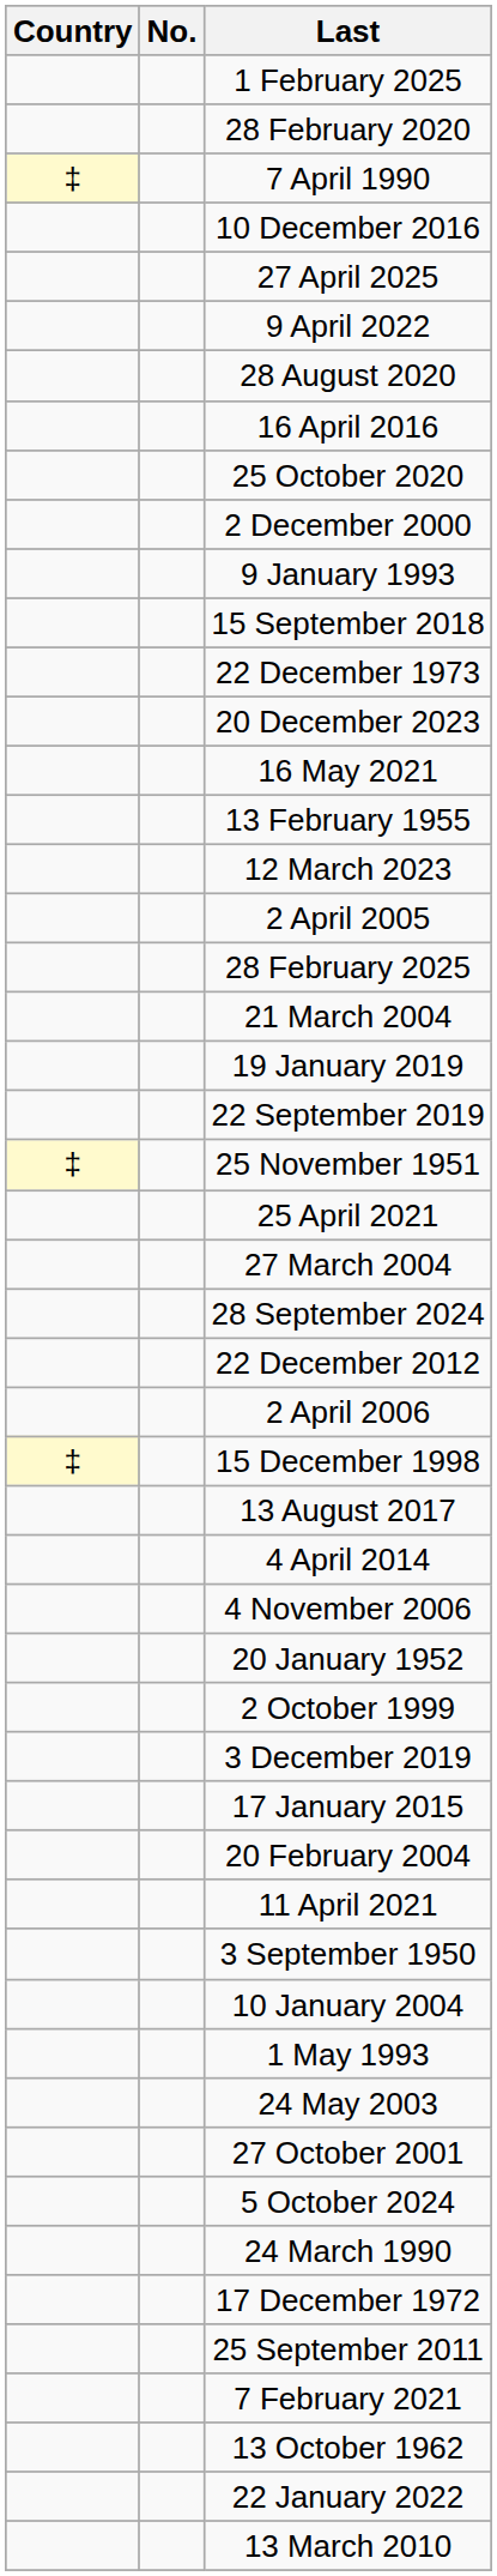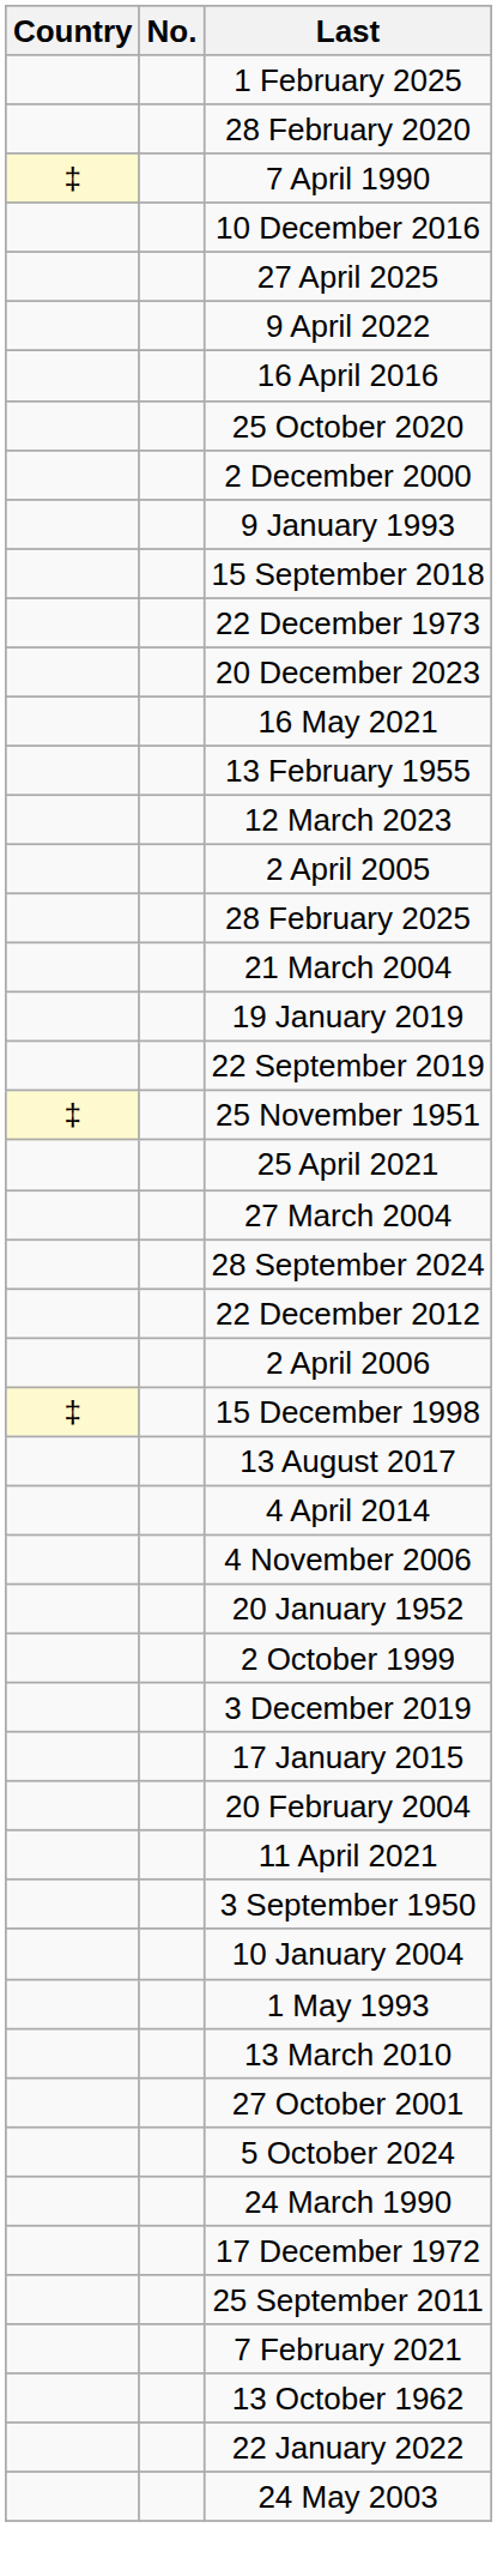 <table class="wikitable plainrowheaders sortable" style="text-align:center;font-size:95%">
 <tr>
 <th>Country</th>
 <th>No.</th>
 <th>Last</th>
 </tr>
 <tr>
 <td></td>
 <td align="center"></td>
 <td>1 February 2025</td>
 </tr>
 <tr>
 <td></td>
 <td align="center"></td>
 <td>28 February 2020</td>
 </tr>
 <tr>
 <td style="background: #FFFACD">‡</td>
 <td align="center"></td>
 <td>7 April 1990</td>
 </tr>
 <tr>
 <td></td>
 <td align="center"></td>
 <td>10 December 2016</td>
 </tr>
 <tr>
 <td></td>
 <td align="center"></td>
 <td>27 April 2025</td>
 </tr>
 <tr>
 <td></td>
 <td align="center"></td>
 <td>9 April 2022</td>
-</tr>
-<tr>
-<td></td>
-<td align="center"></td>
-<td>28 August 2020</td>
 </tr>
 <tr>
 <td></td>
 <td align="center"></td>
 <td>16 April 2016</td>
 </tr>
 <tr>
 <td></td>
 <td align="center"></td>
 <td>25 October 2020</td>
 </tr>
 <tr>
 <td></td>
 <td align="center"></td>
 <td>2 December 2000</td>
 </tr>
 <tr>
 <td></td>
 <td align="center"></td>
 <td>9 January 1993</td>
 </tr>
 <tr>
 <td></td>
 <td align="center"></td>
 <td>15 September 2018</td>
 </tr>
 <tr>
 <td></td>
 <td align="center"></td>
 <td>22 December 1973</td>
 </tr>
 <tr>
 <td></td>
 <td align="center"></td>
 <td>20 December 2023</td>
 </tr>
 <tr>
 <td></td>
 <td align="center"></td>
 <td>16 May 2021</td>
 </tr>
 <tr>
 <td></td>
 <td align="center"></td>
 <td>13 February 1955</td>
 </tr>
 <tr>
 <td></td>
 <td align="center"></td>
 <td>12 March 2023</td>
 </tr>
 <tr>
 <td></td>
 <td align="center"></td>
 <td>2 April 2005</td>
 </tr>
 <tr>
 <td></td>
 <td align="center"></td>
 <td>28 February 2025</td>
 </tr>
 <tr>
 <td></td>
 <td align="center"></td>
 <td>21 March 2004</td>
 </tr>
 <tr>
 <td></td>
 <td align="center"></td>
 <td>19 January 2019</td>
 </tr>
 <tr>
 <td></td>
 <td align="center"></td>
 <td>22 September 2019</td>
 </tr>
 <tr>
 <td style="background: #FFFACD">‡</td>
 <td align="center"></td>
 <td>25 November 1951</td>
 </tr>
 <tr>
 <td></td>
 <td align="center"></td>
 <td>25 April 2021</td>
 </tr>
 <tr>
 <td></td>
 <td align="center"></td>
 <td>27 March 2004</td>
 </tr>
 <tr>
 <td></td>
 <td align="center"></td>
 <td>28 September 2024</td>
 </tr>
 <tr>
 <td></td>
 <td align="center"></td>
 <td>22 December 2012</td>
 </tr>
 <tr>
 <td></td>
 <td align="center"></td>
 <td>2 April 2006</td>
 </tr>
 <tr>
 <td style="background: #FFFACD">‡</td>
 <td align="center"></td>
 <td>15 December 1998</td>
 </tr>
 <tr>
 <td></td>
 <td align="center"></td>
 <td>13 August 2017</td>
 </tr>
 <tr>
 <td></td>
 <td align="center"></td>
 <td>4 April 2014</td>
 </tr>
 <tr>
 <td></td>
 <td align="center"></td>
 <td>4 November 2006</td>
 </tr>
 <tr>
 <td></td>
 <td align="center"></td>
 <td>20 January 1952</td>
 </tr>
 <tr>
 <td></td>
 <td align="center"></td>
 <td>2 October 1999</td>
 </tr>
 <tr>
 <td></td>
 <td align="center"></td>
 <td>3 December 2019</td>
 </tr>
 <tr>
 <td></td>
 <td align="center"></td>
 <td>17 January 2015</td>
 </tr>
 <tr>
 <td></td>
 <td align="center"></td>
 <td>20 February 2004</td>
 </tr>
 <tr>
 <td></td>
 <td align="center"></td>
 <td>11 April 2021</td>
 </tr>
 <tr>
 <td></td>
 <td align="center"></td>
 <td>3 September 1950</td>
 </tr>
 <tr>
 <td></td>
 <td align="center"></td>
 <td>10 January 2004</td>
 </tr>
 <tr>
 <td></td>
 <td align="center"></td>
 <td>1 May 1993</td>
 </tr>
 <tr>
 <td></td>
 <td align="center"></td>
-<td>24 May 2003</td>
+<td>13 March 2010</td>
 </tr>
 <tr>
 <td></td>
 <td align="center"></td>
 <td>27 October 2001</td>
 </tr>
 <tr>
 <td></td>
 <td align="center"></td>
 <td>5 October 2024</td>
 </tr>
 <tr>
 <td></td>
 <td align="center"></td>
 <td>24 March 1990</td>
 </tr>
 <tr>
 <td></td>
 <td align="center"></td>
 <td>17 December 1972</td>
 </tr>
 <tr>
 <td></td>
 <td align="center"></td>
 <td>25 September 2011</td>
 </tr>
 <tr>
 <td></td>
 <td align="center"></td>
 <td>7 February 2021</td>
 </tr>
 <tr>
 <td></td>
 <td align="center"></td>
 <td>13 October 1962</td>
 </tr>
 <tr>
 <td></td>
 <td align="center"></td>
 <td>22 January 2022</td>
 </tr>
 <tr>
 <td></td>
 <td align="center"></td>
-<td>13 March 2010</td>
+<td>24 May 2003</td>
 </tr>
 </table>
